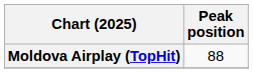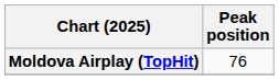 <table class="wikitable plainrowheaders" style="text-align:center">
 <tr>
 <th scope="col">Chart (2025)</th>
 <th scope="col">Peak<br>position</th>
 </tr>
 <tr>
 <th scope="row">Moldova Airplay (<a href='#'>TopHit</a>)</th>
-<td>88</td>
+<td>76</td>
 </tr>
 <tr>
 </tr>
 </table>
